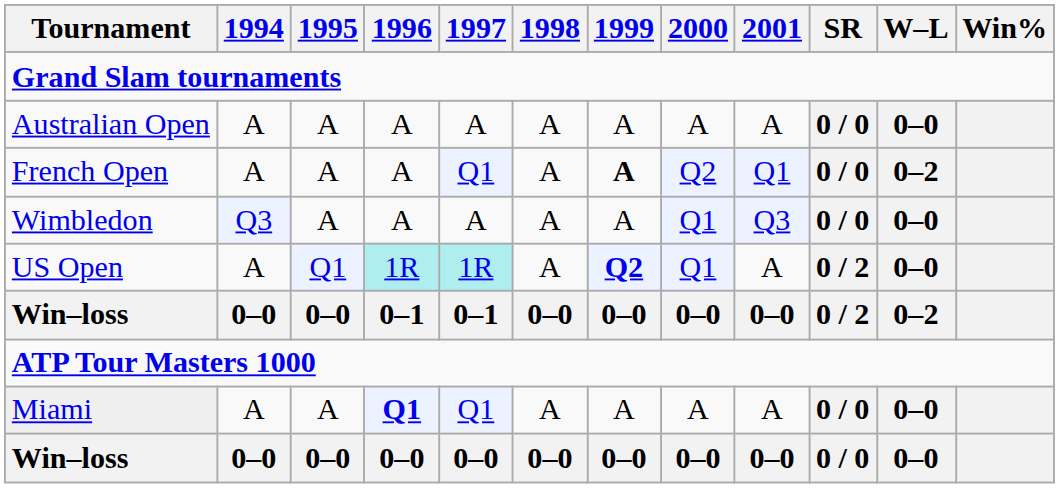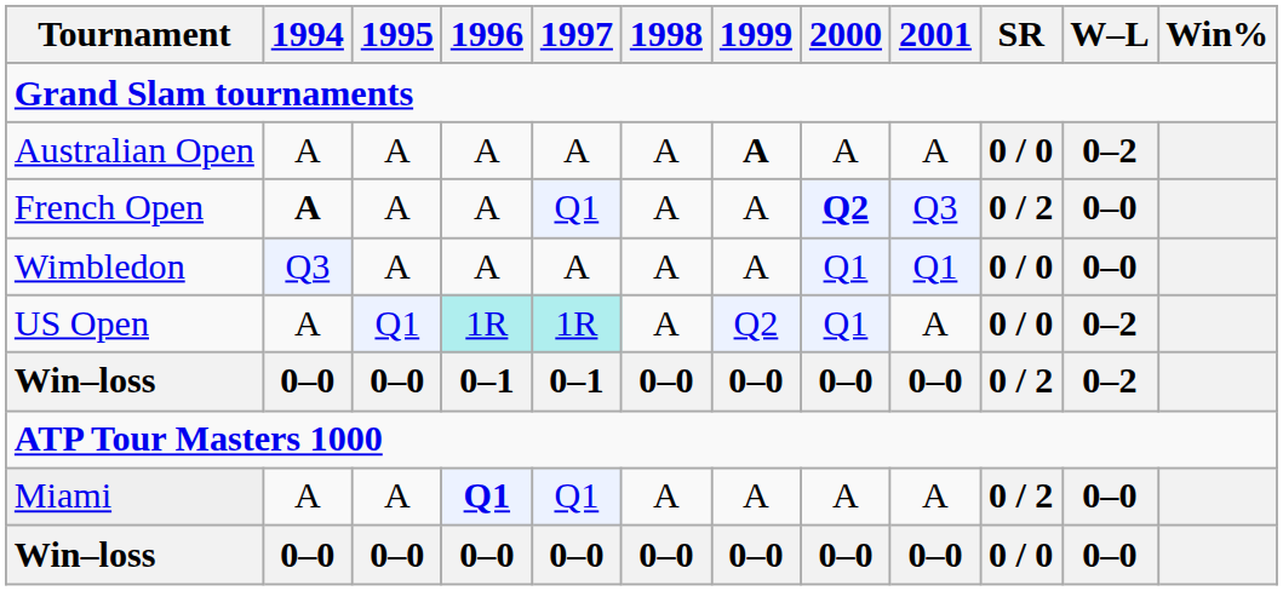 <table class=wikitable style=text-align:center>
 <tr>
 <th>Tournament</th>
 <th><a href='#'>1994</a></th>
 <th><a href='#'>1995</a></th>
 <th><a href='#'>1996</a></th>
 <th><a href='#'>1997</a></th>
 <th><a href='#'>1998</a></th>
 <th><a href='#'>1999</a></th>
 <th><a href='#'>2000</a></th>
 <th><a href='#'>2001</a></th>
 <th>SR</th>
 <th>W–L</th>
 <th>Win%</th>
 </tr>
 <tr>
 <td colspan=25 style=text-align:left><a href='#'><strong>Grand Slam tournaments</strong></a></td>
 </tr>
 <tr>
 <td align=left><a href='#'>Australian Open</a></td>
 <td>A</td>
 <td>A</td>
 <td>A</td>
 <td>A</td>
 <td>A</td>
-<td>A</td>
+<td><strong>A</strong></td>
 <td>A</td>
 <td>A</td>
 <th>0 / 0</th>
-<th>0–0</th>
+<th>0–2</th>
 <th></th>
 </tr>
 <tr>
 <td align=left><a href='#'>French Open</a></td>
-<td>A</td>
+<td><strong>A</strong></td>
 <td>A</td>
 <td>A</td>
 <td bgcolor=ecf2ff><a href='#'>Q1</a></td>
 <td>A</td>
-<td><strong>A</strong></td>
-<td bgcolor=ecf2ff><a href='#'>Q2</a></td>
-<td bgcolor=ecf2ff><a href='#'>Q1</a></td>
-<th>0 / 0</th>
-<th>0–2</th>
+<td>A</td>
+<td bgcolor=ecf2ff><strong><a href='#'>Q2</a></strong></td>
+<td bgcolor=ecf2ff><a href='#'>Q3</a></td>
+<th>0 / 2</th>
+<th>0–0</th>
 <th></th>
 </tr>
 <tr>
 <td align=left><a href='#'>Wimbledon</a></td>
 <td bgcolor=ecf2ff><a href='#'>Q3</a></td>
 <td>A</td>
 <td>A</td>
 <td>A</td>
 <td>A</td>
 <td>A</td>
 <td bgcolor=ecf2ff><a href='#'>Q1</a></td>
-<td bgcolor=ecf2ff><a href='#'>Q3</a></td>
+<td bgcolor=ecf2ff><a href='#'>Q1</a></td>
 <th>0 / 0</th>
 <th>0–0</th>
 <th></th>
 </tr>
 <tr>
 <td align=left><a href='#'>US Open</a></td>
 <td>A</td>
 <td bgcolor=ecf2ff><a href='#'>Q1</a></td>
 <td bgcolor=afeeee><a href='#'>1R</a></td>
 <td bgcolor=afeeee><a href='#'>1R</a></td>
 <td>A</td>
-<td bgcolor=ecf2ff><strong><a href='#'>Q2</a></strong></td>
+<td bgcolor=ecf2ff><a href='#'>Q2</a></td>
 <td bgcolor=ecf2ff><a href='#'>Q1</a></td>
 <td>A</td>
-<th>0 / 2</th>
-<th>0–0</th>
+<th>0 / 0</th>
+<th>0–2</th>
 <th></th>
 </tr>
 <tr>
 <th style=text-align:left><strong>Win–loss</strong></th>
 <th>0–0</th>
 <th>0–0</th>
 <th>0–1</th>
 <th>0–1</th>
 <th>0–0</th>
 <th>0–0</th>
 <th>0–0</th>
 <th>0–0</th>
 <th>0 / 2</th>
 <th>0–2</th>
 <th></th>
 </tr>
 <tr>
 <td colspan=25 style=text-align:left><strong><a href='#'>ATP Tour Masters 1000</a></strong></td>
 </tr>
 <tr>
 <td bgcolor=efefef align=left><a href='#'>Miami</a></td>
 <td>A</td>
 <td>A</td>
 <td bgcolor=ecf2ff><strong><a href='#'>Q1</a></strong></td>
 <td bgcolor=ecf2ff><a href='#'>Q1</a></td>
 <td>A</td>
 <td>A</td>
 <td>A</td>
 <td>A</td>
-<th>0 / 0</th>
+<th>0 / 2</th>
 <th>0–0</th>
 <th></th>
 </tr>
 <tr>
 <th style=text-align:left><strong>Win–loss</strong></th>
 <th>0–0</th>
 <th>0–0</th>
 <th>0–0</th>
 <th>0–0</th>
 <th>0–0</th>
 <th>0–0</th>
 <th>0–0</th>
 <th>0–0</th>
 <th>0 / 0</th>
 <th>0–0</th>
 <th></th>
 </tr>
 </table>
